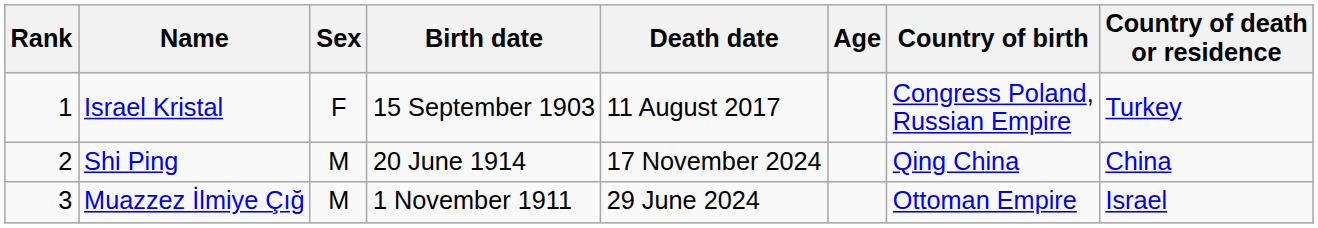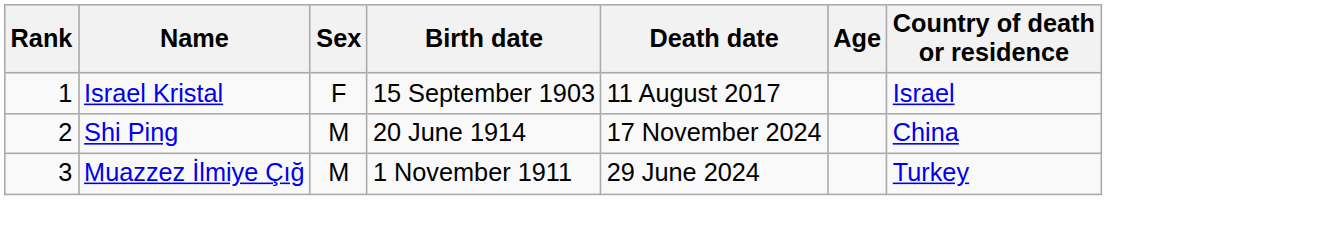 <table class="wikitable sortable">
 <tr>
 <th>Rank</th>
 <th>Name</th>
 <th>Sex</th>
 <th>Birth date</th>
 <th>Death date</th>
 <th>Age</th>
-<th>Country of birth</th>
 <th>Country of death <br> or residence</th>
 </tr>
 <tr>
 <td align=right>1</td>
 <td data-sort-value="Kristal"><a href='#'>Israel Kristal</a></td>
 <td align=center>F</td>
 <td nowrap>15 September 1903</td>
 <td>11 August 2017</td>
 <td nowrap></td>
-<td><a href='#'>Congress Poland</a>, <br> <a href='#'>Russian Empire</a></td>
-<td><a href='#'>Turkey</a></td>
+<td><a href='#'>Israel</a></td>
 </tr>
 <tr>
 <td align=right>2</td>
 <td data-sort-value="Shi"><a href='#'>Shi Ping</a></td>
 <td align=center>M</td>
 <td>20 June 1914</td>
 <td>17 November 2024</td>
 <td></td>
-<td><a href='#'>Qing China</a></td>
 <td><a href='#'>China</a></td>
 </tr>
 <tr>
 <td align=right>3</td>
 <td data-sort-value="Muazzez"><a href='#'>Muazzez İlmiye Çığ</a></td>
 <td align=center>M</td>
 <td>1 November 1911</td>
 <td>29 June 2024</td>
 <td></td>
-<td><a href='#'>Ottoman Empire</a></td>
-<td><a href='#'>Israel</a></td>
+<td><a href='#'>Turkey</a></td>
 </tr>
 </table>
